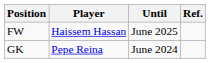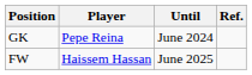 <table class="wikitable">
 <tr>
 <th>Position</th>
 <th>Player</th>
 <th>Until</th>
 <th>Ref.</th>
 </tr>
 <tr>
+<td>GK</td>
+<td> <a href='#'>Pepe Reina</a></td>
+<td>June 2024</td>
+<td></td>
+</tr>
+<tr>
 <td>FW</td>
 <td> <a href='#'>Haissem Hassan</a></td>
 <td>June 2025</td>
 <td></td>
 </tr>
-<tr>
-<td>GK</td>
-<td> <a href='#'>Pepe Reina</a></td>
-<td>June 2024</td>
-<td></td>
-</tr>
 </table>
